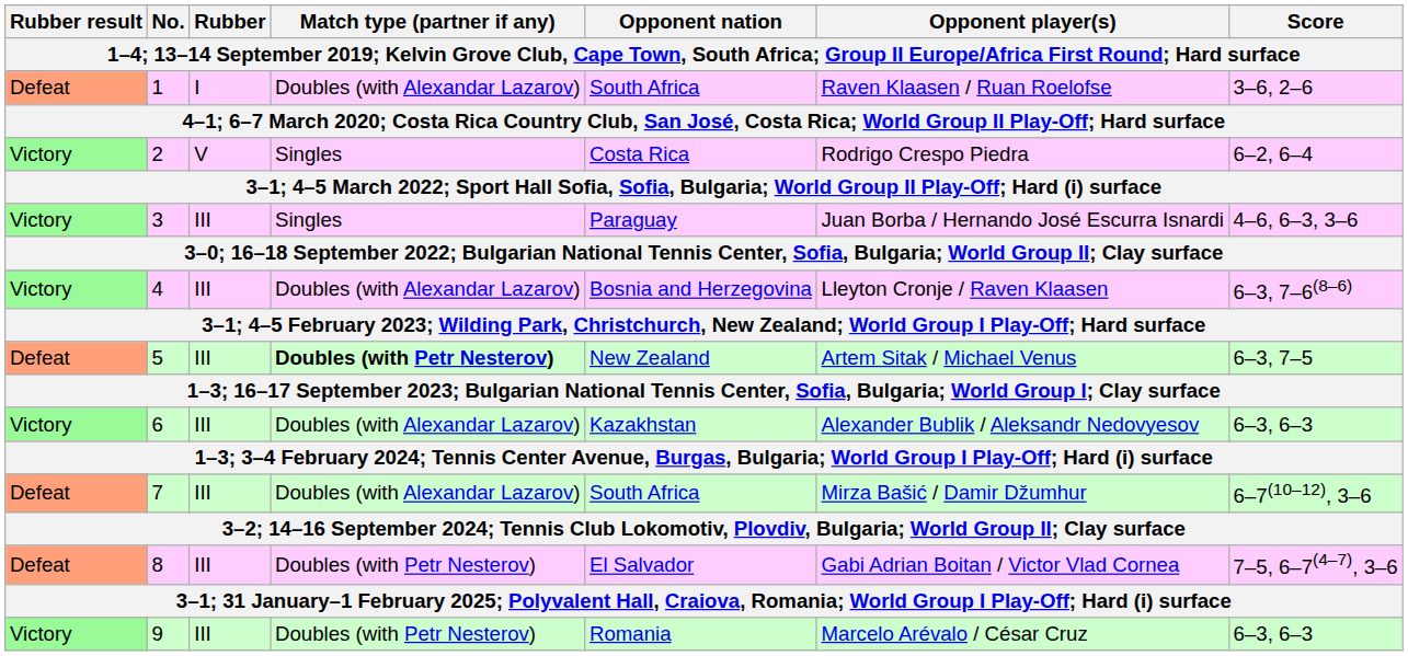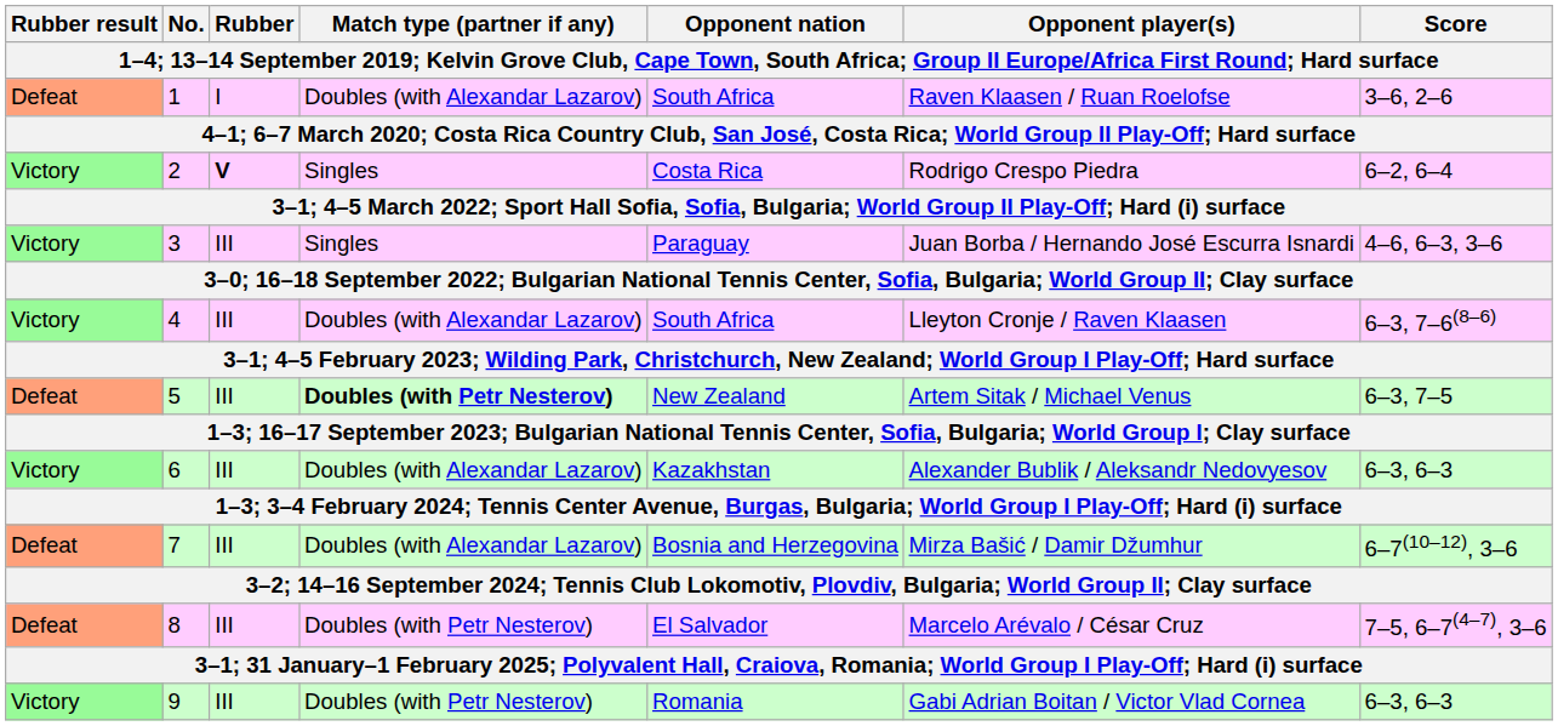 <table class=wikitable style=font-size:97%>
 <tr>
 <th scope="col">Rubber result</th>
 <th scope="col">No.</th>
 <th scope="col">Rubber</th>
 <th scope="col">Match type (partner if any)</th>
 <th scope="col">Opponent nation</th>
 <th scope="col">Opponent player(s)</th>
 <th scope="col">Score</th>
 </tr>
 <tr>
 <th colspan=7>1–4; 13–14 September 2019; Kelvin Grove Club, <a href='#'>Cape Town</a>, South Africa; <a href='#'>Group II Europe/Africa First Round</a>; Hard surface</th>
 </tr>
 <tr style="background:#fcf;">
 <td bgcolor=FFA07A>Defeat</td>
 <td>1</td>
 <td>I</td>
 <td>Doubles (with <a href='#'>Alexandar Lazarov</a>)</td>
 <td> <a href='#'>South Africa</a></td>
 <td><a href='#'>Raven Klaasen</a> / <a href='#'>Ruan Roelofse</a></td>
 <td>3–6, 2–6</td>
 </tr>
 <tr>
 <th colspan=7>4–1; 6–7 March 2020; Costa Rica Country Club, <a href='#'>San José</a>, Costa Rica; <a href='#'>World Group II Play-Off</a>; Hard surface</th>
 </tr>
 <tr style="background:#fcf;">
 <td bgcolor=98FB98>Victory</td>
 <td>2</td>
-<td>V</td>
+<td><strong>V</strong></td>
 <td>Singles</td>
 <td> <a href='#'>Costa Rica</a></td>
 <td>Rodrigo Crespo Piedra</td>
 <td>6–2, 6–4</td>
 </tr>
 <tr>
 <th colspan=7>3–1; 4–5 March 2022; Sport Hall Sofia, <a href='#'>Sofia</a>, Bulgaria; <a href='#'>World Group II Play-Off</a>; Hard (i) surface</th>
 </tr>
 <tr style="background:#fcf;">
 <td bgcolor=98FB98>Victory</td>
 <td>3</td>
 <td>III</td>
 <td>Singles</td>
 <td> <a href='#'>Paraguay</a></td>
 <td>Juan Borba / Hernando José Escurra Isnardi</td>
 <td>4–6, 6–3, 3–6</td>
 </tr>
 <tr>
 <th colspan=7>3–0; 16–18 September 2022; Bulgarian National Tennis Center, <a href='#'>Sofia</a>, Bulgaria; <a href='#'>World Group II</a>; Clay surface</th>
 </tr>
 <tr style="background:#fcf;">
 <td bgcolor=98FB98>Victory</td>
 <td>4</td>
 <td>III</td>
 <td>Doubles (with <a href='#'>Alexandar Lazarov</a>)</td>
-<td> <a href='#'>Bosnia and Herzegovina</a></td>
+<td> <a href='#'>South Africa</a></td>
 <td>Lleyton Cronje / <a href='#'>Raven Klaasen</a></td>
 <td>6–3, 7–6<sup>(8–6)</sup></td>
 </tr>
 <tr>
 <th colspan=7>3–1; 4–5 February 2023; <a href='#'>Wilding Park</a>, <a href='#'>Christchurch</a>, New Zealand; <a href='#'>World Group I Play-Off</a>; Hard surface</th>
 </tr>
 <tr style="background:#cfc;">
 <td bgcolor=FFA07A>Defeat</td>
 <td>5</td>
 <td>III</td>
 <td><strong>Doubles (with <a href='#'>Petr Nesterov</a>)</strong></td>
 <td> <a href='#'>New Zealand</a></td>
 <td><a href='#'>Artem Sitak</a> / <a href='#'>Michael Venus</a></td>
 <td>6–3, 7–5</td>
 </tr>
 <tr>
 <th colspan=7>1–3; 16–17 September 2023; Bulgarian National Tennis Center, <a href='#'>Sofia</a>, Bulgaria; <a href='#'>World Group I</a>; Clay surface</th>
 </tr>
 <tr style="background:#cfc;">
 <td bgcolor=98FB98>Victory</td>
 <td>6</td>
 <td>III</td>
 <td>Doubles (with <a href='#'>Alexandar Lazarov</a>)</td>
 <td> <a href='#'>Kazakhstan</a></td>
 <td><a href='#'>Alexander Bublik</a> / <a href='#'>Aleksandr Nedovyesov</a></td>
 <td>6–3, 6–3</td>
 </tr>
 <tr>
 <th colspan=7>1–3; 3–4 February 2024; Tennis Center Avenue, <a href='#'>Burgas</a>, Bulgaria; <a href='#'>World Group I Play-Off</a>; Hard (i) surface</th>
 </tr>
 <tr style="background:#cfc;">
 <td bgcolor=FFA07A>Defeat</td>
 <td>7</td>
 <td>III</td>
 <td>Doubles (with <a href='#'>Alexandar Lazarov</a>)</td>
-<td> <a href='#'>South Africa</a></td>
+<td> <a href='#'>Bosnia and Herzegovina</a></td>
 <td><a href='#'>Mirza Bašić</a> / <a href='#'>Damir Džumhur</a></td>
 <td>6–7<sup>(10–12)</sup>, 3–6</td>
 </tr>
 <tr>
 <th colspan=7>3–2; 14–16 September 2024; Tennis Club Lokomotiv, <a href='#'>Plovdiv</a>, Bulgaria; <a href='#'>World Group II</a>; Clay surface</th>
 </tr>
 <tr style="background:#fcf;">
 <td bgcolor=FFA07A>Defeat</td>
 <td>8</td>
 <td>III</td>
 <td>Doubles (with <a href='#'>Petr Nesterov</a>)</td>
 <td> <a href='#'>El Salvador</a></td>
-<td><a href='#'>Gabi Adrian Boitan</a> / <a href='#'>Victor Vlad Cornea</a></td>
+<td><a href='#'>Marcelo Arévalo</a> / César Cruz</td>
 <td>7–5, 6–7<sup>(4–7)</sup>, 3–6</td>
 </tr>
 <tr>
 <th colspan=7>3–1; 31 January–1 February 2025; <a href='#'>Polyvalent Hall</a>, <a href='#'>Craiova</a>, Romania; <a href='#'>World Group I Play-Off</a>; Hard (i) surface</th>
 </tr>
 <tr style="background:#cfc;">
 <td bgcolor=98FB98>Victory</td>
 <td>9</td>
 <td>III</td>
 <td>Doubles (with <a href='#'>Petr Nesterov</a>)</td>
 <td> <a href='#'>Romania</a></td>
-<td><a href='#'>Marcelo Arévalo</a> / César Cruz</td>
+<td><a href='#'>Gabi Adrian Boitan</a> / <a href='#'>Victor Vlad Cornea</a></td>
 <td>6–3, 6–3</td>
 </tr>
 </table>
